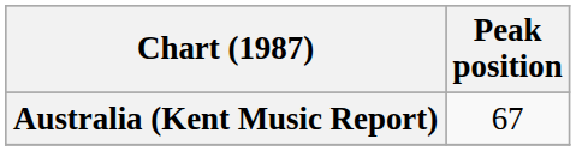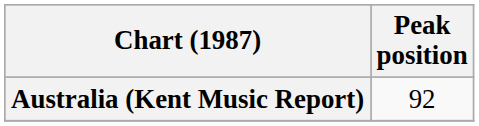 <table class="wikitable sortable plainrowheaders" style="text-align:center;">
 <tr>
 <th scope="col">Chart (1987)</th>
 <th scope="col">Peak<br>position</th>
 </tr>
 <tr>
 <th scope="row">Australia (Kent Music Report)</th>
-<td>67</td>
+<td>92</td>
 </tr>
 <tr>
 </tr>
 </table>
